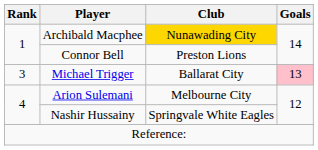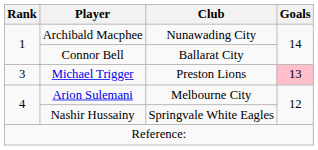 <table class="wikitable" style="text-align:center">
 <tr>
 <th>Rank</th>
 <th>Player</th>
 <th>Club</th>
 <th>Goals</th>
 </tr>
 <tr>
 <td rowspan="2">1</td>
 <td>Archibald Macphee</td>
-<td style="background: gold;">Nunawading City</td>
+<td>Nunawading City</td>
 <td rowspan="2">14</td>
 </tr>
 <tr>
 <td>Connor Bell</td>
-<td>Preston Lions</td>
+<td>Ballarat City</td>
 </tr>
 <tr>
 <td>3</td>
 <td><a href='#'>Michael Trigger</a></td>
-<td>Ballarat City</td>
+<td>Preston Lions</td>
 <td style="background: pink;">13</td>
 </tr>
 <tr>
 <td rowspan="2">4</td>
 <td><a href='#'>Arion Sulemani</a></td>
 <td>Melbourne City</td>
 <td rowspan="2">12</td>
 </tr>
 <tr>
 <td>Nashir Hussainy</td>
 <td>Springvale White Eagles</td>
 </tr>
 <tr>
 <td colspan="4">Reference:</td>
 </tr>
 </table>
